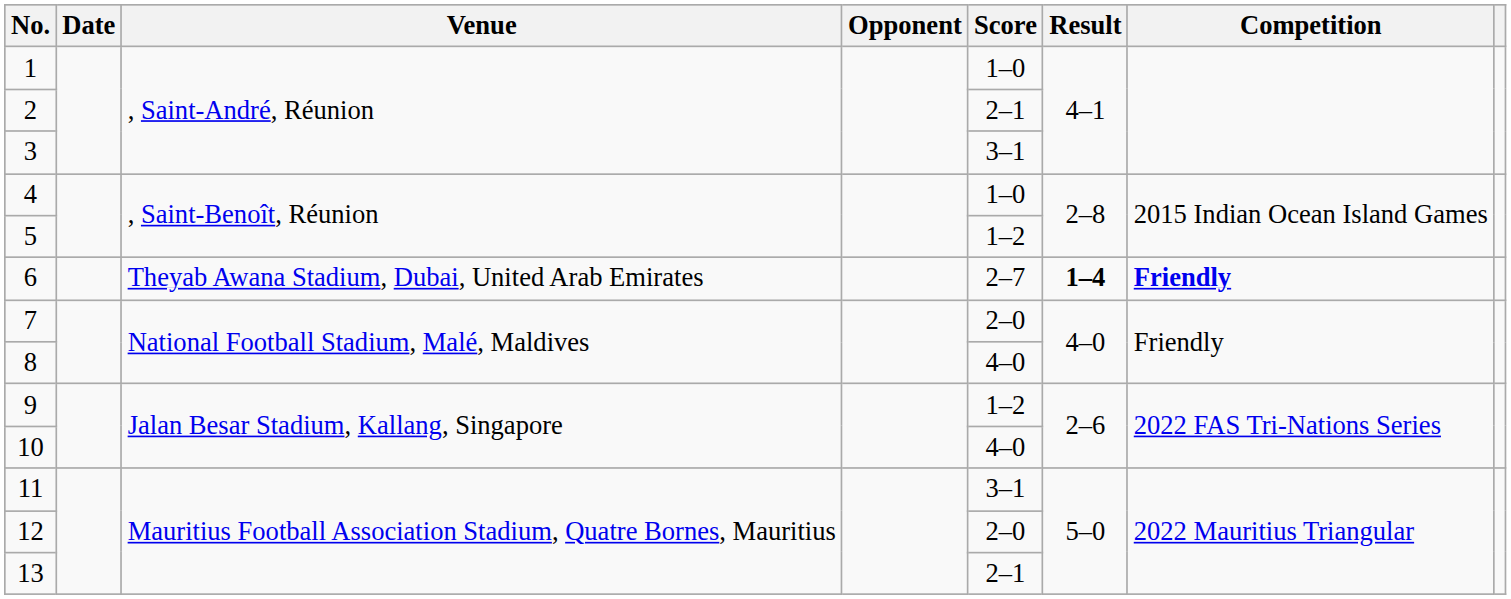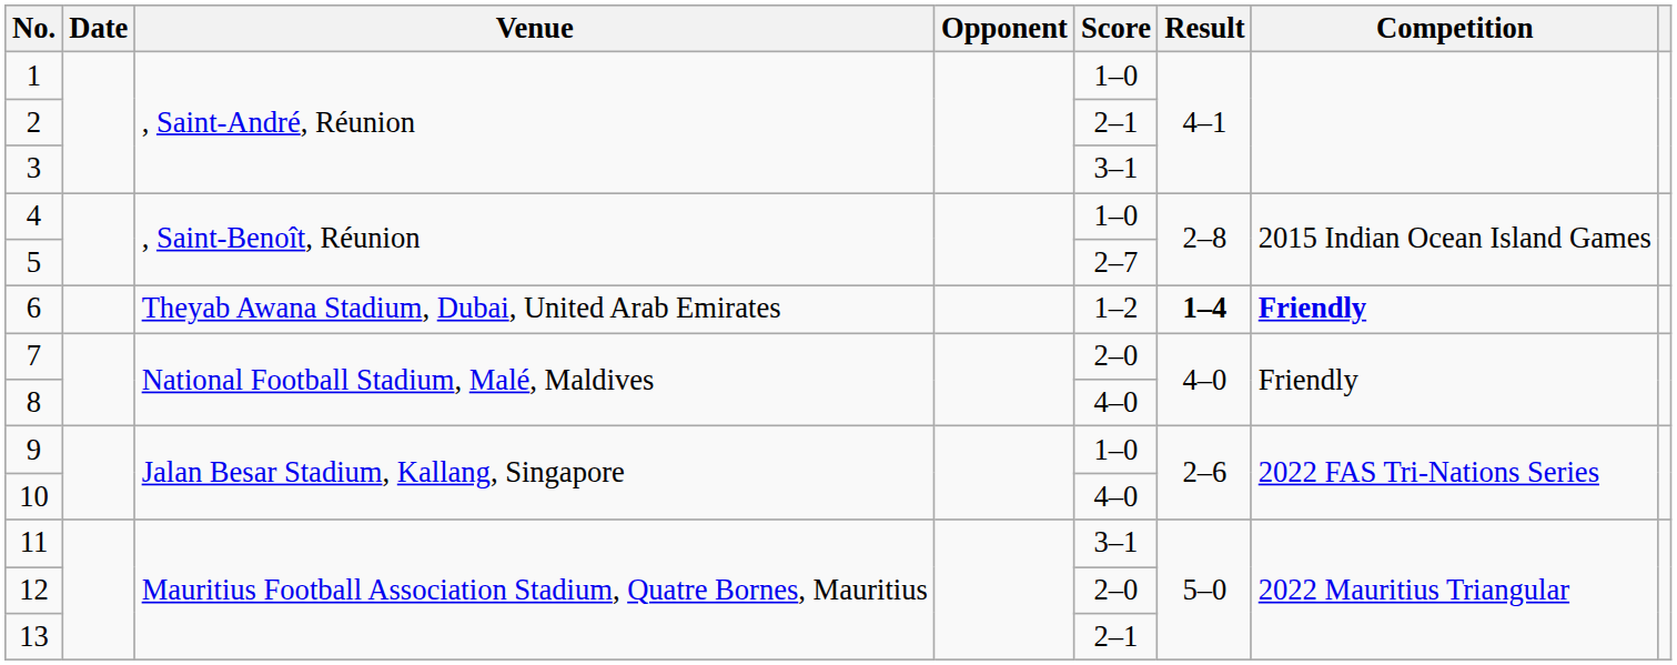 <table class="wikitable sortable">
 <tr>
 <th scope="col">No.</th>
 <th scope="col">Date</th>
 <th scope="col">Venue</th>
 <th scope="col">Opponent</th>
 <th scope="col">Score</th>
 <th scope="col">Result</th>
 <th scope="col">Competition</th>
 <th scope="col" class="unsortable"></th>
 </tr>
 <tr>
 <td align="center">1</td>
 <td rowspan="3"></td>
 <td rowspan="3">, <a href='#'>Saint-André</a>, Réunion</td>
 <td rowspan="3"></td>
 <td align="center">1–0</td>
 <td rowspan="3" style="text-align:center">4–1</td>
 <td rowspan="3"></td>
 <td rowspan="3"></td>
 </tr>
 <tr>
 <td align="center">2</td>
 <td align="center">2–1</td>
 </tr>
 <tr>
 <td align="center">3</td>
 <td align="center">3–1</td>
 </tr>
 <tr>
 <td align="center">4</td>
 <td rowspan="2"></td>
 <td rowspan="2">, <a href='#'>Saint-Benoît</a>, Réunion</td>
 <td rowspan="2"></td>
 <td align="center">1–0</td>
 <td rowspan="2" style="text-align:center">2–8</td>
 <td rowspan="2">2015 Indian Ocean Island Games</td>
 <td rowspan="2"></td>
 </tr>
 <tr>
 <td align="center">5</td>
-<td align="center">1–2</td>
+<td align="center">2–7</td>
 </tr>
 <tr>
 <td align="center">6</td>
 <td></td>
 <td><a href='#'>Theyab Awana Stadium</a>, <a href='#'>Dubai</a>, United Arab Emirates</td>
 <td></td>
-<td align="center">2–7</td>
+<td align="center">1–2</td>
 <td align="center"><strong>1–4</strong></td>
 <td><strong><a href='#'>Friendly</a></strong></td>
 <td></td>
 </tr>
 <tr>
 <td align="center">7</td>
 <td rowspan="2"></td>
 <td rowspan="2"><a href='#'>National Football Stadium</a>, <a href='#'>Malé</a>, Maldives</td>
 <td rowspan="2"></td>
 <td align="center">2–0</td>
 <td rowspan="2" style="text-align:center">4–0</td>
 <td rowspan="2">Friendly</td>
 <td rowspan="2"></td>
 </tr>
 <tr>
 <td align="center">8</td>
 <td align="center">4–0</td>
 </tr>
 <tr>
 <td align="center">9</td>
 <td rowspan="2"></td>
 <td rowspan="2"><a href='#'>Jalan Besar Stadium</a>, <a href='#'>Kallang</a>, Singapore</td>
 <td rowspan="2"></td>
-<td align="center">1–2</td>
+<td align="center">1–0</td>
 <td rowspan="2" style="text-align:center">2–6</td>
 <td rowspan="2"><a href='#'>2022 FAS Tri-Nations Series</a></td>
 <td rowspan="2"></td>
 </tr>
 <tr>
 <td align="center">10</td>
 <td align="center">4–0</td>
 </tr>
 <tr>
 <td align="center">11</td>
 <td rowspan="3"></td>
 <td rowspan="3"><a href='#'>Mauritius Football Association Stadium</a>, <a href='#'>Quatre Bornes</a>, Mauritius</td>
 <td rowspan="3"></td>
 <td align="center">3–1</td>
 <td rowspan="3" style="text-align:center">5–0</td>
 <td rowspan="3"><a href='#'>2022 Mauritius Triangular</a></td>
 <td rowspan="3"></td>
 </tr>
 <tr>
 <td align="center">12</td>
 <td align="center">2–0</td>
 </tr>
 <tr>
 <td align="center">13</td>
 <td align="center">2–1</td>
 </tr>
 </table>
